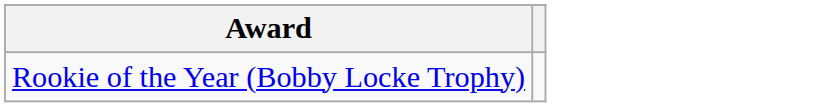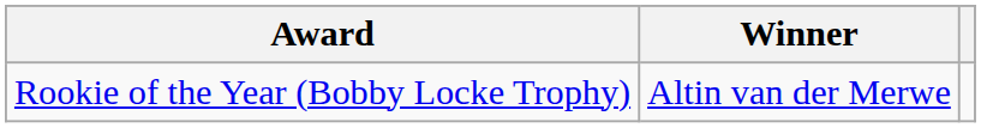 <table class="wikitable">
 <tr>
 <th>Award</th>
+<th>Winner</th>
 <th></th>
 </tr>
 <tr>
 <td><a href='#'>Rookie of the Year (Bobby Locke Trophy)</a></td>
+<td> <a href='#'>Altin van der Merwe</a></td>
 <td></td>
 </tr>
 </table>
